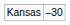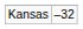 <table class="wikitable">
 <tr>
 </tr>
 <tr>
 <td>Kansas</td>
-<td>–30</td>
+<td>–32</td>
 </tr>
 </table>
